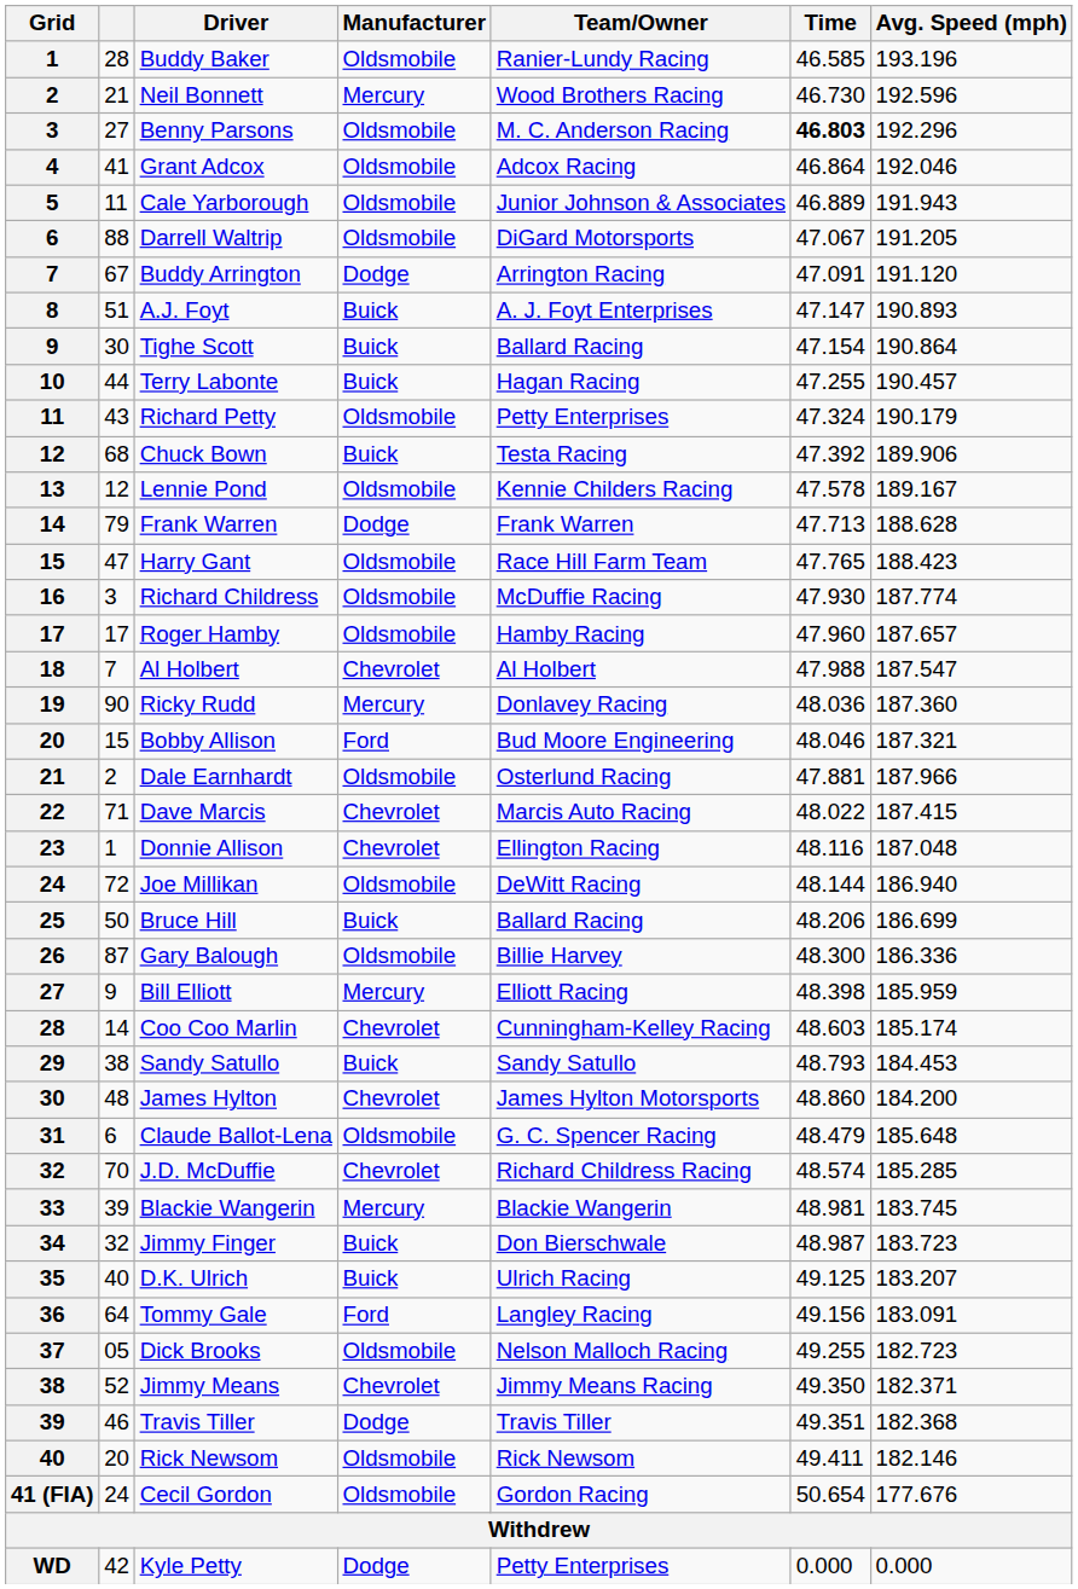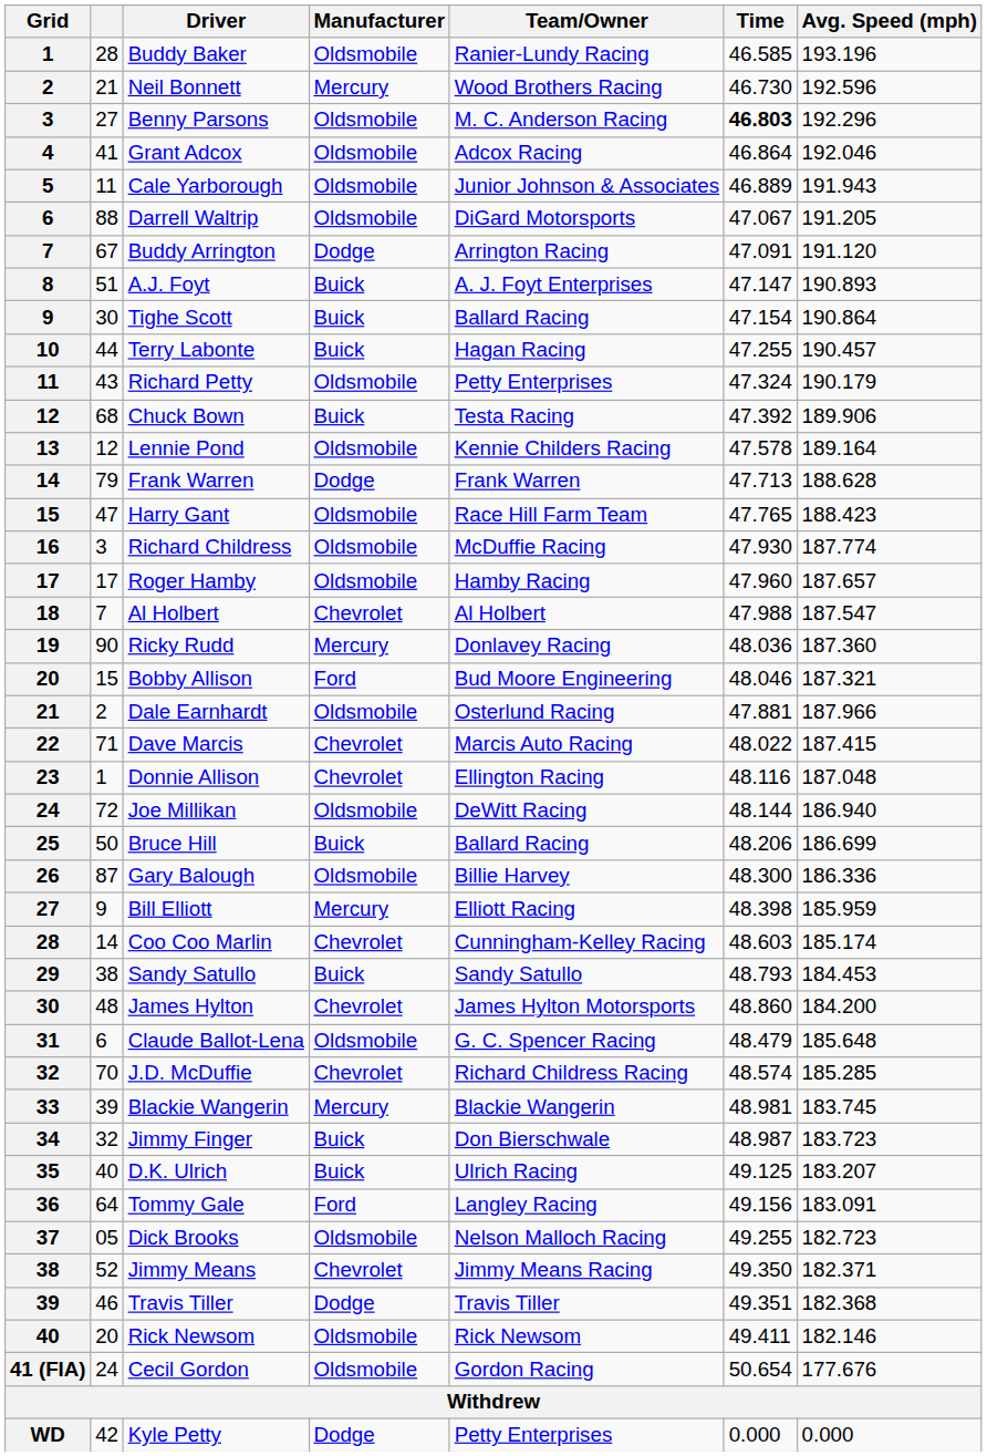 <table class="wikitable">
 <tr>
 <th>Grid</th>
 <th></th>
 <th>Driver</th>
 <th>Manufacturer</th>
 <th>Team/Owner</th>
 <th>Time</th>
 <th>Avg. Speed (mph)</th>
 </tr>
 <tr>
 <th>1</th>
 <td>28</td>
 <td><a href='#'>Buddy Baker</a></td>
 <td><a href='#'>Oldsmobile</a></td>
 <td><a href='#'>Ranier-Lundy Racing</a></td>
 <td>46.585</td>
 <td>193.196</td>
 </tr>
 <tr>
 <th>2</th>
 <td>21</td>
 <td><a href='#'>Neil Bonnett</a></td>
 <td><a href='#'>Mercury</a></td>
 <td><a href='#'>Wood Brothers Racing</a></td>
 <td>46.730</td>
 <td>192.596</td>
 </tr>
 <tr>
 <th>3</th>
 <td>27</td>
 <td><a href='#'>Benny Parsons</a></td>
 <td><a href='#'>Oldsmobile</a></td>
 <td><a href='#'>M. C. Anderson Racing</a></td>
 <td><strong>46.803</strong></td>
 <td>192.296</td>
 </tr>
 <tr>
 <th>4</th>
 <td>41</td>
 <td><a href='#'>Grant Adcox</a></td>
 <td><a href='#'>Oldsmobile</a></td>
 <td><a href='#'>Adcox Racing</a></td>
 <td>46.864</td>
 <td>192.046</td>
 </tr>
 <tr>
 <th>5</th>
 <td>11</td>
 <td><a href='#'>Cale Yarborough</a></td>
 <td><a href='#'>Oldsmobile</a></td>
 <td><a href='#'>Junior Johnson & Associates</a></td>
 <td>46.889</td>
 <td>191.943</td>
 </tr>
 <tr>
 <th>6</th>
 <td>88</td>
 <td><a href='#'>Darrell Waltrip</a></td>
 <td><a href='#'>Oldsmobile</a></td>
 <td><a href='#'>DiGard Motorsports</a></td>
 <td>47.067</td>
 <td>191.205</td>
 </tr>
 <tr>
 <th>7</th>
 <td>67</td>
 <td><a href='#'>Buddy Arrington</a></td>
 <td><a href='#'>Dodge</a></td>
 <td><a href='#'>Arrington Racing</a></td>
 <td>47.091</td>
 <td>191.120</td>
 </tr>
 <tr>
 <th>8</th>
 <td>51</td>
 <td><a href='#'>A.J. Foyt</a></td>
 <td><a href='#'>Buick</a></td>
 <td><a href='#'>A. J. Foyt Enterprises</a></td>
 <td>47.147</td>
 <td>190.893</td>
 </tr>
 <tr>
 <th>9</th>
 <td>30</td>
 <td><a href='#'>Tighe Scott</a></td>
 <td><a href='#'>Buick</a></td>
 <td><a href='#'>Ballard Racing</a></td>
 <td>47.154</td>
 <td>190.864</td>
 </tr>
 <tr>
 <th>10</th>
 <td>44</td>
 <td><a href='#'>Terry Labonte</a></td>
 <td><a href='#'>Buick</a></td>
 <td><a href='#'>Hagan Racing</a></td>
 <td>47.255</td>
 <td>190.457</td>
 </tr>
 <tr>
 <th>11</th>
 <td>43</td>
 <td><a href='#'>Richard Petty</a></td>
 <td><a href='#'>Oldsmobile</a></td>
 <td><a href='#'>Petty Enterprises</a></td>
 <td>47.324</td>
 <td>190.179</td>
 </tr>
 <tr>
 <th>12</th>
 <td>68</td>
 <td><a href='#'>Chuck Bown</a></td>
 <td><a href='#'>Buick</a></td>
 <td><a href='#'>Testa Racing</a></td>
 <td>47.392</td>
 <td>189.906</td>
 </tr>
 <tr>
 <th>13</th>
 <td>12</td>
 <td><a href='#'>Lennie Pond</a></td>
 <td><a href='#'>Oldsmobile</a></td>
 <td><a href='#'>Kennie Childers Racing</a></td>
 <td>47.578</td>
-<td>189.167</td>
+<td>189.164</td>
 </tr>
 <tr>
 <th>14</th>
 <td>79</td>
 <td><a href='#'>Frank Warren</a></td>
 <td><a href='#'>Dodge</a></td>
 <td><a href='#'>Frank Warren</a></td>
 <td>47.713</td>
 <td>188.628</td>
 </tr>
 <tr>
 <th>15</th>
 <td>47</td>
 <td><a href='#'>Harry Gant</a></td>
 <td><a href='#'>Oldsmobile</a></td>
 <td><a href='#'>Race Hill Farm Team</a></td>
 <td>47.765</td>
 <td>188.423</td>
 </tr>
 <tr>
 <th>16</th>
 <td>3</td>
 <td><a href='#'>Richard Childress</a></td>
 <td><a href='#'>Oldsmobile</a></td>
 <td><a href='#'>McDuffie Racing</a></td>
 <td>47.930</td>
 <td>187.774</td>
 </tr>
 <tr>
 <th>17</th>
 <td>17</td>
 <td><a href='#'>Roger Hamby</a></td>
 <td><a href='#'>Oldsmobile</a></td>
 <td><a href='#'>Hamby Racing</a></td>
 <td>47.960</td>
 <td>187.657</td>
 </tr>
 <tr>
 <th>18</th>
 <td>7</td>
 <td><a href='#'>Al Holbert</a></td>
 <td><a href='#'>Chevrolet</a></td>
 <td><a href='#'>Al Holbert</a></td>
 <td>47.988</td>
 <td>187.547</td>
 </tr>
 <tr>
 <th>19</th>
 <td>90</td>
 <td><a href='#'>Ricky Rudd</a></td>
 <td><a href='#'>Mercury</a></td>
 <td><a href='#'>Donlavey Racing</a></td>
 <td>48.036</td>
 <td>187.360</td>
 </tr>
 <tr>
 <th>20</th>
 <td>15</td>
 <td><a href='#'>Bobby Allison</a></td>
 <td><a href='#'>Ford</a></td>
 <td><a href='#'>Bud Moore Engineering</a></td>
 <td>48.046</td>
 <td>187.321</td>
 </tr>
 <tr>
 <th>21</th>
 <td>2</td>
 <td><a href='#'>Dale Earnhardt</a></td>
 <td><a href='#'>Oldsmobile</a></td>
 <td><a href='#'>Osterlund Racing</a></td>
 <td>47.881</td>
 <td>187.966</td>
 </tr>
 <tr>
 <th>22</th>
 <td>71</td>
 <td><a href='#'>Dave Marcis</a></td>
 <td><a href='#'>Chevrolet</a></td>
 <td><a href='#'>Marcis Auto Racing</a></td>
 <td>48.022</td>
 <td>187.415</td>
 </tr>
 <tr>
 <th>23</th>
 <td>1</td>
 <td><a href='#'>Donnie Allison</a></td>
 <td><a href='#'>Chevrolet</a></td>
 <td><a href='#'>Ellington Racing</a></td>
 <td>48.116</td>
 <td>187.048</td>
 </tr>
 <tr>
 <th>24</th>
 <td>72</td>
 <td><a href='#'>Joe Millikan</a></td>
 <td><a href='#'>Oldsmobile</a></td>
 <td><a href='#'>DeWitt Racing</a></td>
 <td>48.144</td>
 <td>186.940</td>
 </tr>
 <tr>
 <th>25</th>
 <td>50</td>
 <td><a href='#'>Bruce Hill</a></td>
 <td><a href='#'>Buick</a></td>
 <td><a href='#'>Ballard Racing</a></td>
 <td>48.206</td>
 <td>186.699</td>
 </tr>
 <tr>
 <th>26</th>
 <td>87</td>
 <td><a href='#'>Gary Balough</a></td>
 <td><a href='#'>Oldsmobile</a></td>
 <td><a href='#'>Billie Harvey</a></td>
 <td>48.300</td>
 <td>186.336</td>
 </tr>
 <tr>
 <th>27</th>
 <td>9</td>
 <td><a href='#'>Bill Elliott</a></td>
 <td><a href='#'>Mercury</a></td>
 <td><a href='#'>Elliott Racing</a></td>
 <td>48.398</td>
 <td>185.959</td>
 </tr>
 <tr>
 <th>28</th>
 <td>14</td>
 <td><a href='#'>Coo Coo Marlin</a></td>
 <td><a href='#'>Chevrolet</a></td>
 <td><a href='#'>Cunningham-Kelley Racing</a></td>
 <td>48.603</td>
 <td>185.174</td>
 </tr>
 <tr>
 <th>29</th>
 <td>38</td>
 <td><a href='#'>Sandy Satullo</a></td>
 <td><a href='#'>Buick</a></td>
 <td><a href='#'>Sandy Satullo</a></td>
 <td>48.793</td>
 <td>184.453</td>
 </tr>
 <tr>
 <th>30</th>
 <td>48</td>
 <td><a href='#'>James Hylton</a></td>
 <td><a href='#'>Chevrolet</a></td>
 <td><a href='#'>James Hylton Motorsports</a></td>
 <td>48.860</td>
 <td>184.200</td>
 </tr>
 <tr>
 <th>31</th>
 <td>6</td>
 <td><a href='#'>Claude Ballot-Lena</a></td>
 <td><a href='#'>Oldsmobile</a></td>
 <td><a href='#'>G. C. Spencer Racing</a></td>
 <td>48.479</td>
 <td>185.648</td>
 </tr>
 <tr>
 <th>32</th>
 <td>70</td>
 <td><a href='#'>J.D. McDuffie</a></td>
 <td><a href='#'>Chevrolet</a></td>
 <td><a href='#'>Richard Childress Racing</a></td>
 <td>48.574</td>
 <td>185.285</td>
 </tr>
 <tr>
 <th>33</th>
 <td>39</td>
 <td><a href='#'>Blackie Wangerin</a></td>
 <td><a href='#'>Mercury</a></td>
 <td><a href='#'>Blackie Wangerin</a></td>
 <td>48.981</td>
 <td>183.745</td>
 </tr>
 <tr>
 <th>34</th>
 <td>32</td>
 <td><a href='#'>Jimmy Finger</a></td>
 <td><a href='#'>Buick</a></td>
 <td><a href='#'>Don Bierschwale</a></td>
 <td>48.987</td>
 <td>183.723</td>
 </tr>
 <tr>
 <th>35</th>
 <td>40</td>
 <td><a href='#'>D.K. Ulrich</a></td>
 <td><a href='#'>Buick</a></td>
 <td><a href='#'>Ulrich Racing</a></td>
 <td>49.125</td>
 <td>183.207</td>
 </tr>
 <tr>
 <th>36</th>
 <td>64</td>
 <td><a href='#'>Tommy Gale</a></td>
 <td><a href='#'>Ford</a></td>
 <td><a href='#'>Langley Racing</a></td>
 <td>49.156</td>
 <td>183.091</td>
 </tr>
 <tr>
 <th>37</th>
 <td>05</td>
 <td><a href='#'>Dick Brooks</a></td>
 <td><a href='#'>Oldsmobile</a></td>
 <td><a href='#'>Nelson Malloch Racing</a></td>
 <td>49.255</td>
 <td>182.723</td>
 </tr>
 <tr>
 <th>38</th>
 <td>52</td>
 <td><a href='#'>Jimmy Means</a></td>
 <td><a href='#'>Chevrolet</a></td>
 <td><a href='#'>Jimmy Means Racing</a></td>
 <td>49.350</td>
 <td>182.371</td>
 </tr>
 <tr>
 <th>39</th>
 <td>46</td>
 <td><a href='#'>Travis Tiller</a></td>
 <td><a href='#'>Dodge</a></td>
 <td><a href='#'>Travis Tiller</a></td>
 <td>49.351</td>
 <td>182.368</td>
 </tr>
 <tr>
 <th>40</th>
 <td>20</td>
 <td><a href='#'>Rick Newsom</a></td>
 <td><a href='#'>Oldsmobile</a></td>
 <td><a href='#'>Rick Newsom</a></td>
 <td>49.411</td>
 <td>182.146</td>
 </tr>
 <tr>
 <th>41 (FIA)</th>
 <td>24</td>
 <td><a href='#'>Cecil Gordon</a></td>
 <td><a href='#'>Oldsmobile</a></td>
 <td><a href='#'>Gordon Racing</a></td>
 <td>50.654</td>
 <td>177.676</td>
 </tr>
 <tr>
 <th colspan="7">Withdrew</th>
 </tr>
 <tr>
 <th>WD</th>
 <td>42</td>
 <td><a href='#'>Kyle Petty</a></td>
 <td><a href='#'>Dodge</a></td>
 <td><a href='#'>Petty Enterprises</a></td>
 <td>0.000</td>
 <td>0.000</td>
 </tr>
 </table>
